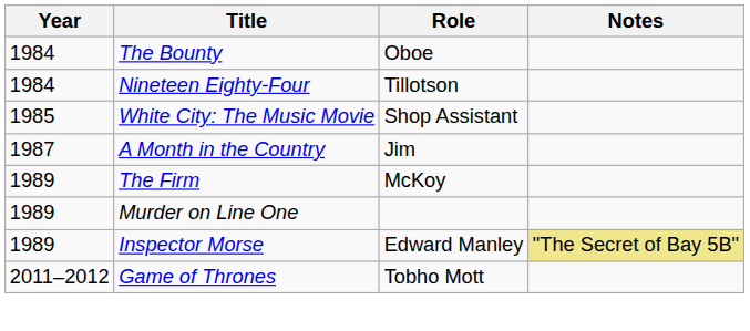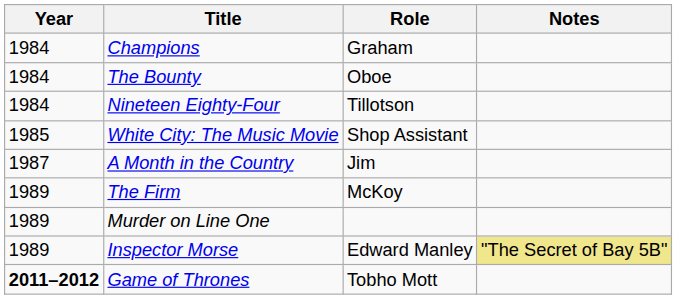 <table class="wikitable">
 <tr>
 <th>Year</th>
 <th>Title</th>
 <th>Role</th>
 <th>Notes</th>
+</tr>
+<tr>
+<td>1984</td>
+<td><em><a href='#'>Champions</a></em></td>
+<td>Graham</td>
+<td></td>
 </tr>
 <tr>
 <td>1984</td>
 <td><em><a href='#'>The Bounty</a></em></td>
 <td>Oboe</td>
 <td></td>
 </tr>
 <tr>
 <td>1984</td>
 <td><em><a href='#'>Nineteen Eighty-Four</a></em></td>
 <td>Tillotson</td>
 <td></td>
 </tr>
 <tr>
 <td>1985</td>
 <td><em><a href='#'>White City: The Music Movie</a></em></td>
 <td>Shop Assistant</td>
 <td></td>
 </tr>
 <tr>
 <td>1987</td>
 <td><em><a href='#'>A Month in the Country</a></em></td>
 <td>Jim</td>
 <td></td>
 </tr>
 <tr>
 <td>1989</td>
 <td><em><a href='#'>The Firm</a></em></td>
 <td>McKoy</td>
 <td></td>
 </tr>
 <tr>
 <td>1989</td>
 <td><em>Murder on Line One</em></td>
 <td></td>
 <td></td>
 </tr>
 <tr>
 <td>1989</td>
 <td><em><a href='#'>Inspector Morse</a></em></td>
 <td>Edward Manley</td>
 <td style="background: khaki;">"The Secret of Bay 5B"</td>
 </tr>
 <tr>
-<td>2011–2012</td>
+<td><strong>2011–2012</strong></td>
 <td><em><a href='#'>Game of Thrones</a></em></td>
 <td>Tobho Mott</td>
 <td></td>
 </tr>
 </table>
